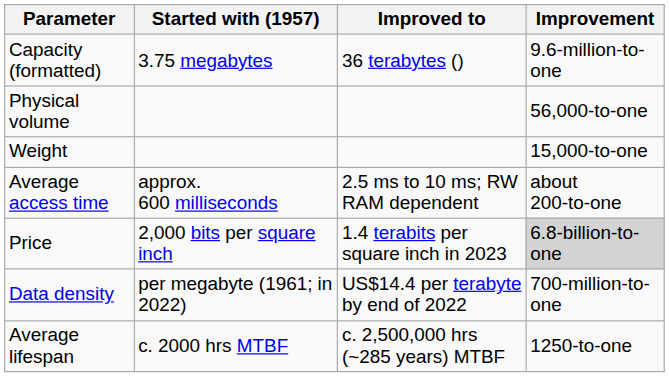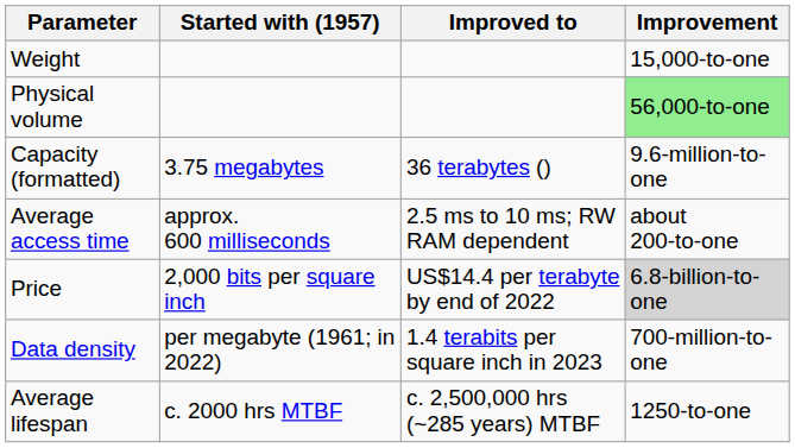 <table class="wikitable floatright" style="max-width: 35em;">
 <tr>
 <th>Parameter</th>
 <th>Started with (1957)</th>
 <th>Improved to</th>
 <th>Improvement</th>
 </tr>
 <tr>
-<td>Capacity<br>(formatted)</td>
-<td>3.75 <a href='#'>megabytes</a></td>
-<td>36 <a href='#'>terabytes</a> ()</td>
-<td>9.6-million-to-one</td>
+<td>Weight</td>
+<td></td>
+<td></td>
+<td>15,000-to-one</td>
 </tr>
 <tr>
 <td>Physical volume</td>
 <td></td>
 <td></td>
-<td>56,000-to-one</td>
+<td style="background: lightgreen;">56,000-to-one</td>
 </tr>
 <tr>
-<td>Weight</td>
-<td></td>
-<td></td>
-<td>15,000-to-one</td>
+<td>Capacity<br>(formatted)</td>
+<td>3.75 <a href='#'>megabytes</a></td>
+<td>36 <a href='#'>terabytes</a> ()</td>
+<td>9.6-million-to-one</td>
 </tr>
 <tr>
 <td>Average <a href='#'>access time</a></td>
 <td>approx. 600 <a href='#'>milliseconds</a></td>
 <td>2.5 ms to 10 ms; RW RAM dependent</td>
 <td>about<br>200-to-one</td>
 </tr>
 <tr>
 <td>Price</td>
 <td>2,000 <a href='#'>bits</a> per <a href='#'>square inch</a></td>
-<td>1.4 <a href='#'>terabits</a> per square inch in 2023</td>
+<td>US$14.4 per <a href='#'>terabyte</a> by end of 2022</td>
 <td style="background: lightgrey;">6.8-billion-to-one</td>
 </tr>
 <tr>
 <td><a href='#'>Data density</a></td>
 <td> per megabyte (1961;  in 2022)</td>
-<td>US$14.4 per <a href='#'>terabyte</a> by end of 2022</td>
+<td>1.4 <a href='#'>terabits</a> per square inch in 2023</td>
 <td>700-million-to-one</td>
 </tr>
 <tr>
 <td>Average lifespan</td>
 <td>c. 2000 hrs <a href='#'>MTBF</a></td>
 <td>c. 2,500,000 hrs (~285 years) MTBF</td>
 <td>1250-to-one</td>
 </tr>
 </table>
